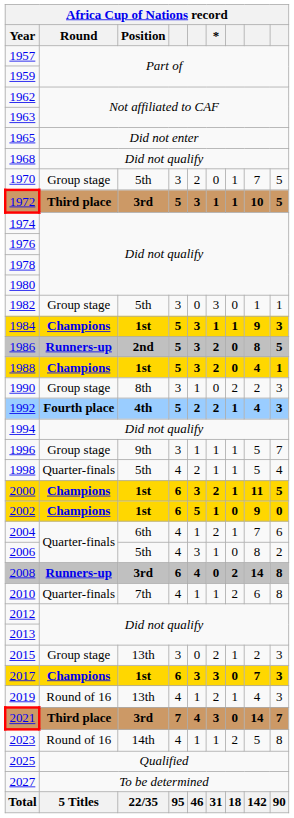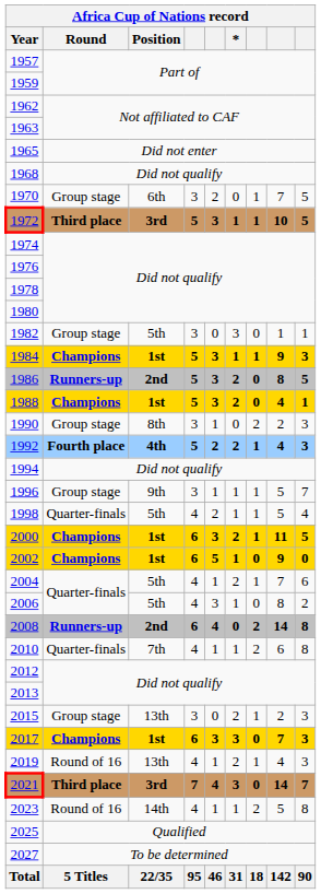 <table class="wikitable" style="text-align: center;">
 <tr>
 <th colspan=9><a href='#'>Africa Cup of Nations</a> record</th>
 </tr>
 <tr>
 <th>Year</th>
 <th>Round</th>
 <th>Position</th>
 <th></th>
 <th></th>
 <th>*</th>
 <th></th>
 <th></th>
 <th></th>
 </tr>
 <tr>
 <td> <a href='#'>1957</a></td>
 <td colspan=8 rowspan=2><em>Part of </em></td>
 </tr>
 <tr>
 <td> <a href='#'>1959</a></td>
 </tr>
 <tr>
 <td> <a href='#'>1962</a></td>
 <td rowspan=2 colspan=8><em>Not affiliated to CAF</em></td>
 </tr>
 <tr>
 <td> <a href='#'>1963</a></td>
 </tr>
 <tr>
 <td> <a href='#'>1965</a></td>
 <td colspan=8><em>Did not enter</em></td>
 </tr>
 <tr>
 <td> <a href='#'>1968</a></td>
 <td colspan=8><em>Did not qualify</em></td>
 </tr>
 <tr>
 <td> <a href='#'>1970</a></td>
 <td>Group stage</td>
-<td>5th</td>
+<td>6th</td>
 <td>3</td>
 <td>2</td>
 <td>0</td>
 <td>1</td>
 <td>7</td>
 <td>5</td>
 </tr>
 <tr bgcolor="#cc9966">
 <td style="border: 3px solid red"> <a href='#'>1972</a></td>
 <td><strong>Third place</strong></td>
 <td><strong>3rd</strong></td>
 <td><strong>5</strong></td>
 <td><strong>3</strong></td>
 <td><strong>1</strong></td>
 <td><strong>1</strong></td>
 <td><strong>10</strong></td>
 <td><strong>5</strong></td>
 </tr>
 <tr>
 <td> <a href='#'>1974</a></td>
 <td colspan=8 rowspan=4><em>Did not qualify</em></td>
 </tr>
 <tr>
 <td> <a href='#'>1976</a></td>
 </tr>
 <tr>
 <td> <a href='#'>1978</a></td>
 </tr>
 <tr>
 <td> <a href='#'>1980</a></td>
 </tr>
 <tr>
 <td> <a href='#'>1982</a></td>
 <td>Group stage</td>
 <td>5th</td>
 <td>3</td>
 <td>0</td>
 <td>3</td>
 <td>0</td>
 <td>1</td>
 <td>1</td>
 </tr>
 <tr bgcolor="gold">
 <td> <a href='#'>1984</a></td>
 <td><strong><a href='#'>Champions</a></strong></td>
 <td><strong>1st</strong></td>
 <td><strong>5</strong></td>
 <td><strong>3</strong></td>
 <td><strong>1</strong></td>
 <td><strong>1</strong></td>
 <td><strong>9</strong></td>
 <td><strong>3</strong></td>
 </tr>
 <tr bgcolor="silver">
 <td> <a href='#'>1986</a></td>
 <td><strong><a href='#'>Runners-up</a></strong></td>
 <td><strong>2nd</strong></td>
 <td><strong>5</strong></td>
 <td><strong>3</strong></td>
 <td><strong>2</strong></td>
 <td><strong>0</strong></td>
 <td><strong>8</strong></td>
 <td><strong>5</strong></td>
 </tr>
 <tr bgcolor="gold">
 <td> <a href='#'>1988</a></td>
 <td><strong><a href='#'>Champions</a></strong></td>
 <td><strong>1st</strong></td>
 <td><strong>5</strong></td>
 <td><strong>3</strong></td>
 <td><strong>2</strong></td>
 <td><strong>0</strong></td>
 <td><strong>4</strong></td>
 <td><strong>1</strong></td>
 </tr>
 <tr>
 <td> <a href='#'>1990</a></td>
 <td>Group stage</td>
 <td>8th</td>
 <td>3</td>
 <td>1</td>
 <td>0</td>
 <td>2</td>
 <td>2</td>
 <td>3</td>
 </tr>
 <tr bgcolor="#9acdff">
 <td> <a href='#'>1992</a></td>
 <td><strong>Fourth place</strong></td>
 <td><strong>4th</strong></td>
 <td><strong>5</strong></td>
 <td><strong>2</strong></td>
 <td><strong>2</strong></td>
 <td><strong>1</strong></td>
 <td><strong>4</strong></td>
 <td><strong>3</strong></td>
 </tr>
 <tr>
 <td> <a href='#'>1994</a></td>
 <td colspan=8><em>Did not qualify</em></td>
 </tr>
 <tr>
 <td> <a href='#'>1996</a></td>
 <td>Group stage</td>
 <td>9th</td>
 <td>3</td>
 <td>1</td>
 <td>1</td>
 <td>1</td>
 <td>5</td>
 <td>7</td>
 </tr>
 <tr>
 <td> <a href='#'>1998</a></td>
 <td>Quarter-finals</td>
 <td>5th</td>
 <td>4</td>
 <td>2</td>
 <td>1</td>
 <td>1</td>
 <td>5</td>
 <td>4</td>
 </tr>
 <tr bgcolor="gold">
 <td>  <a href='#'>2000</a></td>
 <td><strong><a href='#'>Champions</a></strong></td>
 <td><strong>1st</strong></td>
 <td><strong>6</strong></td>
 <td><strong>3</strong></td>
 <td><strong>2</strong></td>
 <td><strong>1</strong></td>
 <td><strong>11</strong></td>
 <td><strong>5</strong></td>
 </tr>
 <tr bgcolor="gold">
 <td> <a href='#'>2002</a></td>
 <td><strong><a href='#'>Champions</a></strong></td>
 <td><strong>1st</strong></td>
 <td><strong>6</strong></td>
 <td><strong>5</strong></td>
 <td><strong>1</strong></td>
 <td><strong>0</strong></td>
 <td><strong>9</strong></td>
 <td><strong>0</strong></td>
 </tr>
 <tr>
 <td> <a href='#'>2004</a></td>
 <td rowspan=2>Quarter-finals</td>
-<td>6th</td>
+<td>5th</td>
 <td>4</td>
 <td>1</td>
 <td>2</td>
 <td>1</td>
 <td>7</td>
 <td>6</td>
 </tr>
 <tr>
 <td> <a href='#'>2006</a></td>
 <td>5th</td>
 <td>4</td>
 <td>3</td>
 <td>1</td>
 <td>0</td>
 <td>8</td>
 <td>2</td>
 </tr>
 <tr bgcolor="silver">
 <td> <a href='#'>2008</a></td>
 <td><strong><a href='#'>Runners-up</a></strong></td>
-<td><strong>3rd</strong></td>
+<td><strong>2nd</strong></td>
 <td><strong>6</strong></td>
 <td><strong>4</strong></td>
 <td><strong>0</strong></td>
 <td><strong>2</strong></td>
 <td><strong>14</strong></td>
 <td><strong>8</strong></td>
 </tr>
 <tr>
 <td> <a href='#'>2010</a></td>
 <td>Quarter-finals</td>
 <td>7th</td>
 <td>4</td>
 <td>1</td>
 <td>1</td>
 <td>2</td>
 <td>6</td>
 <td>8</td>
 </tr>
 <tr>
 <td>  <a href='#'>2012</a></td>
 <td colspan=8 rowspan=2><em>Did not qualify</em></td>
 </tr>
 <tr>
 <td> <a href='#'>2013</a></td>
 </tr>
 <tr>
 <td> <a href='#'>2015</a></td>
 <td>Group stage</td>
 <td>13th</td>
 <td>3</td>
 <td>0</td>
 <td>2</td>
 <td>1</td>
 <td>2</td>
 <td>3</td>
 </tr>
 <tr bgcolor="gold">
 <td> <a href='#'>2017</a></td>
 <td><strong><a href='#'>Champions</a> </strong></td>
 <td><strong>1st</strong></td>
 <td><strong>6</strong></td>
 <td><strong>3</strong></td>
 <td><strong>3</strong></td>
 <td><strong>0</strong></td>
 <td><strong>7</strong></td>
 <td><strong>3</strong></td>
 </tr>
 <tr>
 <td> <a href='#'>2019</a></td>
 <td>Round of 16</td>
 <td>13th</td>
 <td>4</td>
 <td>1</td>
 <td>2</td>
 <td>1</td>
 <td>4</td>
 <td>3</td>
 </tr>
 <tr bgcolor="#cc9966">
 <td style="border: 3px solid red"> <a href='#'>2021</a></td>
 <td><strong>Third place</strong></td>
 <td><strong>3rd</strong></td>
 <td><strong>7</strong></td>
 <td><strong>4</strong></td>
 <td><strong>3</strong></td>
 <td><strong>0</strong></td>
 <td><strong>14</strong></td>
 <td><strong>7</strong></td>
 </tr>
 <tr>
 <td> <a href='#'>2023</a></td>
 <td>Round of 16</td>
 <td>14th</td>
 <td>4</td>
 <td>1</td>
 <td>1</td>
 <td>2</td>
 <td>5</td>
 <td>8</td>
 </tr>
 <tr>
 <td> <a href='#'>2025</a></td>
 <td colspan=8><em>Qualified</em></td>
 </tr>
 <tr>
 <td>   <a href='#'>2027</a></td>
 <td colspan=8><em>To be determined</em></td>
 </tr>
 <tr>
 <th>Total</th>
 <th>5 Titles</th>
 <th>22/35</th>
 <th>95</th>
 <th>46</th>
 <th>31</th>
 <th>18</th>
 <th>142</th>
 <th>90</th>
 </tr>
 </table>
